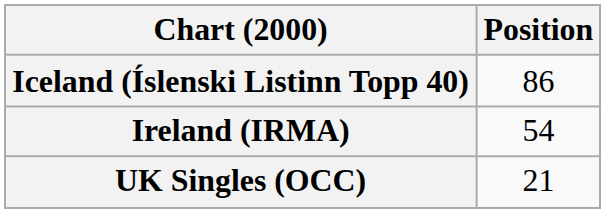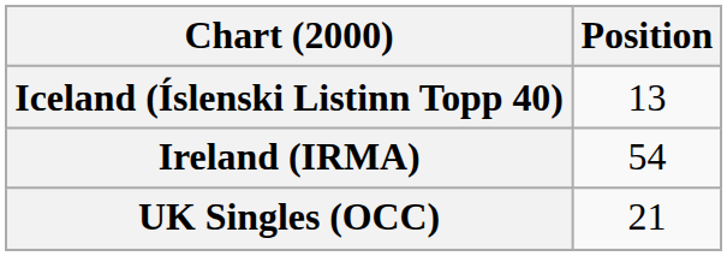 <table class="wikitable sortable plainrowheaders" style="text-align:center">
 <tr>
 <th>Chart (2000)</th>
 <th>Position</th>
 </tr>
 <tr>
 <th scope="row">Iceland (Íslenski Listinn Topp 40)</th>
-<td>86</td>
+<td>13</td>
 </tr>
 <tr>
 <th scope="row">Ireland (IRMA)</th>
 <td>54</td>
 </tr>
 <tr>
 <th scope="row">UK Singles (OCC)</th>
 <td>21</td>
 </tr>
 </table>
